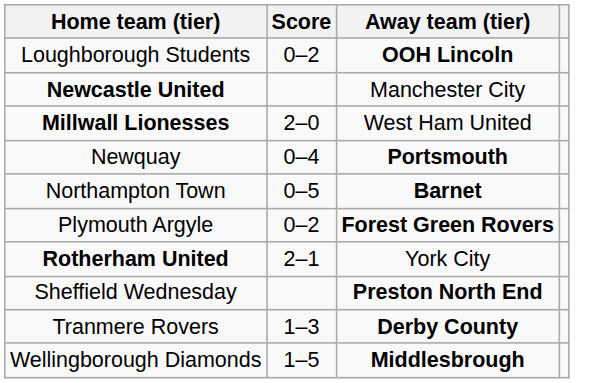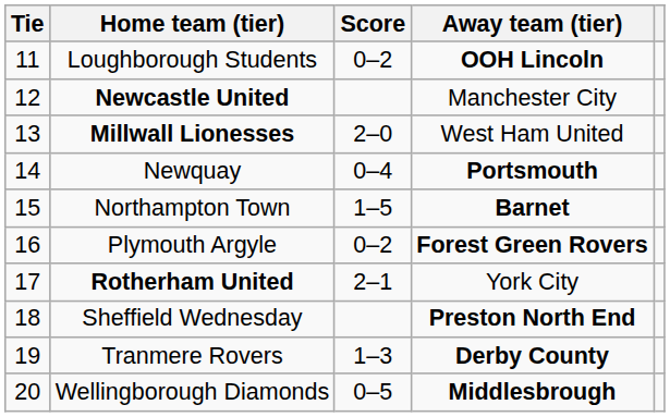 <table class="wikitable" style="text-align:center; font-size:85%">
 <tr>
+<th>Tie</th>
 <th>Home team (tier)</th>
 <th>Score</th>
 <th>Away team (tier)</th>
 <th></th>
 </tr>
 <tr>
+<td align="center">11</td>
 <td>Loughborough Students</td>
 <td align="center">0–2</td>
 <td><strong>OOH Lincoln</strong></td>
 <td></td>
 </tr>
 <tr>
+<td align="center">12</td>
 <td><strong>Newcastle United</strong></td>
 <td align="center"></td>
 <td>Manchester City</td>
 <td></td>
 </tr>
 <tr>
+<td align="center">13</td>
 <td><strong>Millwall Lionesses</strong></td>
 <td align="center">2–0</td>
 <td>West Ham United</td>
 <td></td>
 </tr>
 <tr>
+<td align="center">14</td>
 <td>Newquay</td>
 <td align="center">0–4</td>
 <td><strong>Portsmouth</strong></td>
 <td></td>
 </tr>
 <tr>
+<td align="center">15</td>
 <td>Northampton Town</td>
-<td align="center">0–5</td>
+<td align="center">1–5</td>
 <td><strong>Barnet</strong></td>
 <td></td>
 </tr>
 <tr>
+<td align="center">16</td>
 <td>Plymouth Argyle</td>
 <td align="center">0–2</td>
 <td><strong>Forest Green Rovers</strong></td>
 <td></td>
 </tr>
 <tr>
+<td align="center">17</td>
 <td><strong>Rotherham United</strong></td>
 <td align="center">2–1</td>
 <td>York City</td>
 <td></td>
 </tr>
 <tr>
+<td align="center">18</td>
 <td>Sheffield Wednesday</td>
 <td align="center"></td>
 <td><strong>Preston North End</strong></td>
 <td></td>
 </tr>
 <tr>
+<td align="center">19</td>
 <td>Tranmere Rovers</td>
 <td align="center">1–3</td>
 <td><strong>Derby County</strong></td>
 <td></td>
 </tr>
 <tr>
+<td align="center">20</td>
 <td>Wellingborough Diamonds</td>
-<td align="center">1–5</td>
+<td align="center">0–5</td>
 <td><strong>Middlesbrough</strong></td>
 <td></td>
 </tr>
 </table>
